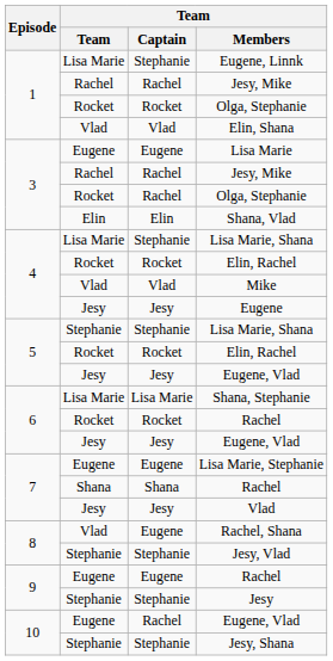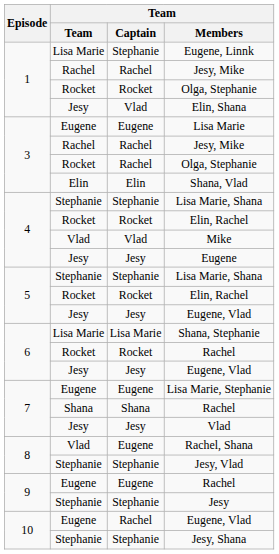 <table class="wikitable" style="text-align:center;">
 <tr>
 <th rowspan=2>Episode</th>
 <th colspan=3>Team</th>
 </tr>
 <tr>
 <th>Team</th>
 <th>Captain</th>
 <th>Members</th>
 </tr>
 <tr>
 <td rowspan=4>1</td>
 <td>Lisa Marie</td>
 <td>Stephanie</td>
 <td>Eugene, Linnk</td>
 </tr>
 <tr>
 <td>Rachel</td>
 <td>Rachel</td>
 <td>Jesy, Mike</td>
 </tr>
 <tr>
 <td>Rocket</td>
 <td>Rocket</td>
 <td>Olga, Stephanie</td>
 </tr>
 <tr>
-<td>Vlad</td>
+<td>Jesy</td>
 <td>Vlad</td>
 <td>Elin, Shana</td>
 </tr>
 <tr>
 <td rowspan=4>3</td>
 <td>Eugene</td>
 <td>Eugene</td>
 <td>Lisa Marie</td>
 </tr>
 <tr>
 <td>Rachel</td>
 <td>Rachel</td>
 <td>Jesy, Mike</td>
 </tr>
 <tr>
 <td>Rocket</td>
 <td>Rachel</td>
 <td>Olga, Stephanie</td>
 </tr>
 <tr>
 <td>Elin</td>
 <td>Elin</td>
 <td>Shana, Vlad</td>
 </tr>
 <tr>
 <td rowspan=4>4</td>
-<td>Lisa Marie</td>
+<td>Stephanie</td>
 <td>Stephanie</td>
 <td>Lisa Marie, Shana</td>
 </tr>
 <tr>
 <td>Rocket</td>
 <td>Rocket</td>
 <td>Elin, Rachel</td>
 </tr>
 <tr>
 <td>Vlad</td>
 <td>Vlad</td>
 <td>Mike</td>
 </tr>
 <tr>
 <td>Jesy</td>
 <td>Jesy</td>
 <td>Eugene</td>
 </tr>
 <tr>
 <td rowspan=3>5</td>
 <td>Stephanie</td>
 <td>Stephanie</td>
 <td>Lisa Marie, Shana</td>
 </tr>
 <tr>
 <td>Rocket</td>
 <td>Rocket</td>
 <td>Elin, Rachel</td>
 </tr>
 <tr>
 <td>Jesy</td>
 <td>Jesy</td>
 <td>Eugene, Vlad</td>
 </tr>
 <tr>
 <td rowspan=3>6</td>
 <td>Lisa Marie</td>
 <td>Lisa Marie</td>
 <td>Shana, Stephanie</td>
 </tr>
 <tr>
 <td>Rocket</td>
 <td>Rocket</td>
 <td>Rachel</td>
 </tr>
 <tr>
 <td>Jesy</td>
 <td>Jesy</td>
 <td>Eugene, Vlad</td>
 </tr>
 <tr>
 <td rowspan=3>7</td>
 <td>Eugene</td>
 <td>Eugene</td>
 <td>Lisa Marie, Stephanie</td>
 </tr>
 <tr>
 <td>Shana</td>
 <td>Shana</td>
 <td>Rachel</td>
 </tr>
 <tr>
 <td>Jesy</td>
 <td>Jesy</td>
 <td>Vlad</td>
 </tr>
 <tr>
 <td rowspan=2>8</td>
 <td>Vlad</td>
 <td>Eugene</td>
 <td>Rachel, Shana</td>
 </tr>
 <tr>
 <td>Stephanie</td>
 <td>Stephanie</td>
 <td>Jesy, Vlad</td>
 </tr>
 <tr>
 <td rowspan=2>9</td>
 <td>Eugene</td>
 <td>Eugene</td>
 <td>Rachel</td>
 </tr>
 <tr>
 <td>Stephanie</td>
 <td>Stephanie</td>
 <td>Jesy</td>
 </tr>
 <tr>
 <td rowspan=2>10</td>
 <td>Eugene</td>
 <td>Rachel</td>
 <td>Eugene, Vlad</td>
 </tr>
 <tr>
 <td>Stephanie</td>
 <td>Stephanie</td>
 <td>Jesy, Shana</td>
 </tr>
 </table>
